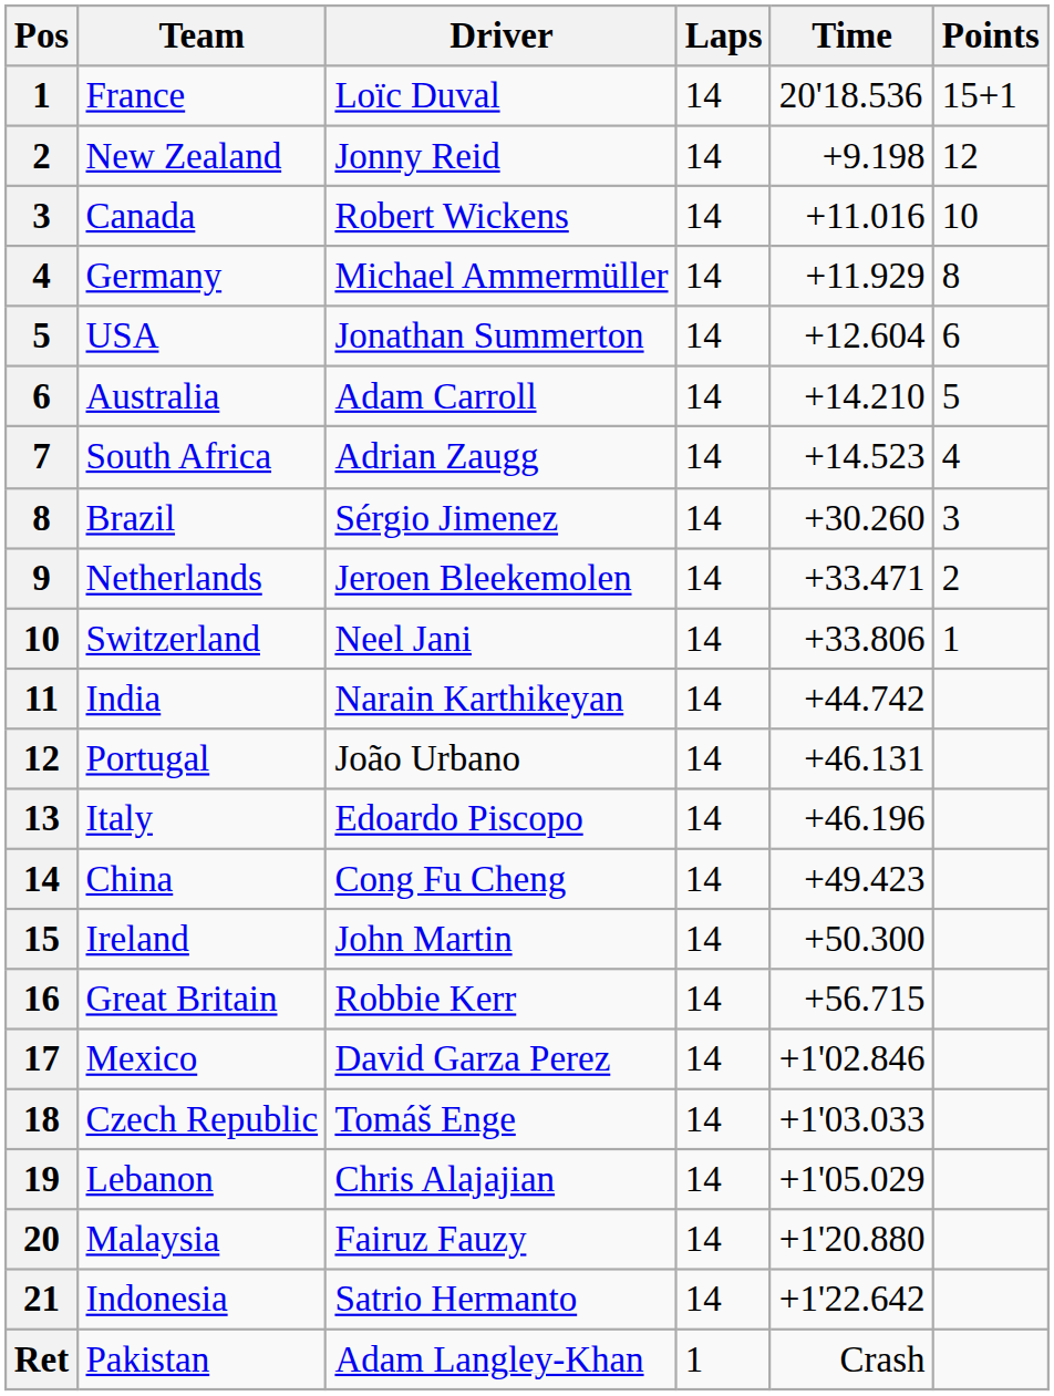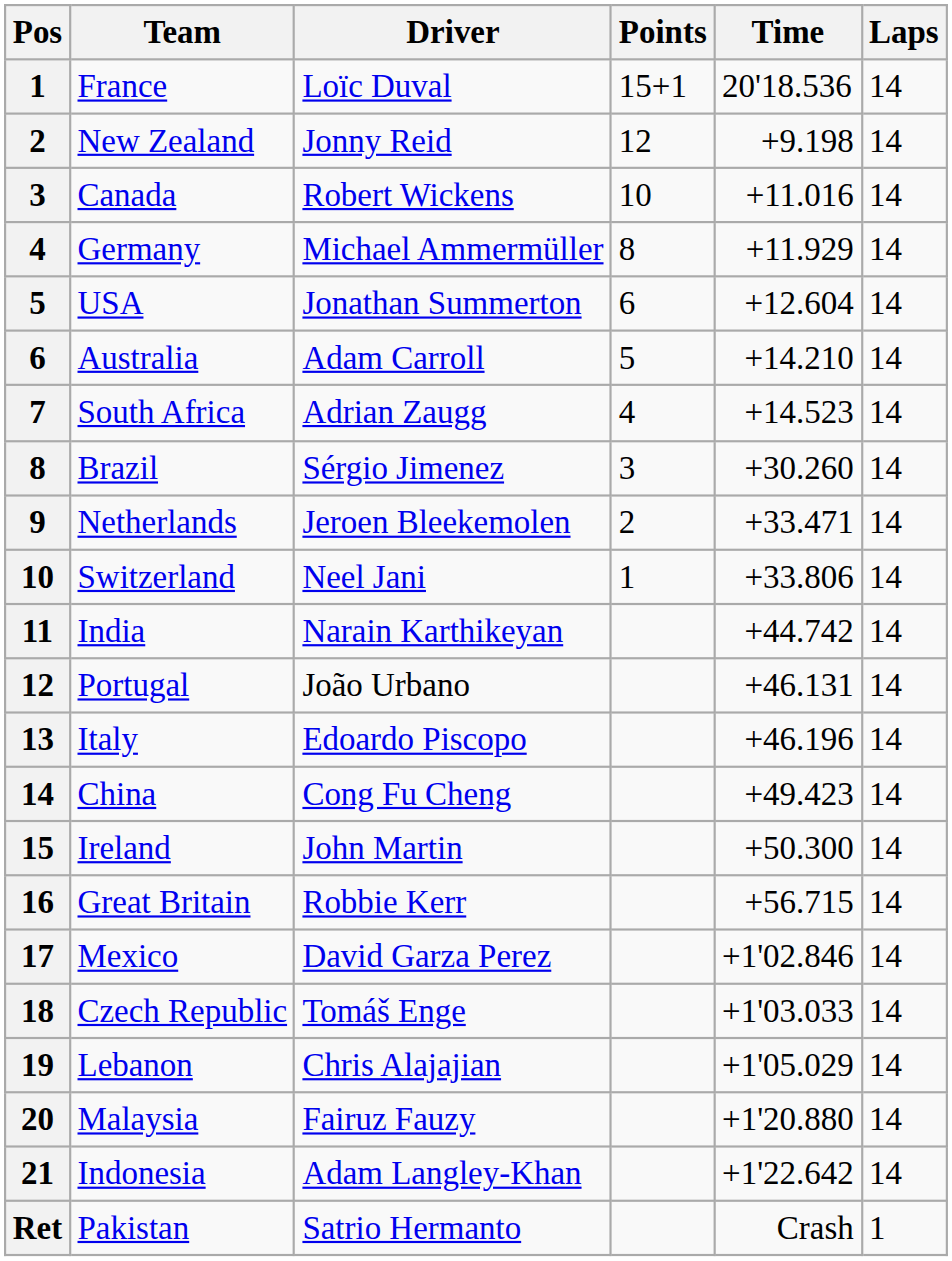 <table class="wikitable" style="font-size:95%">
 <tr>
 <th>Pos</th>
 <th>Team</th>
 <th>Driver</th>
+<th>Points</th>
+<th>Time</th>
 <th>Laps</th>
-<th>Time</th>
-<th>Points</th>
 </tr>
 <tr>
 <th>1</th>
 <td> <a href='#'>France</a></td>
 <td><a href='#'>Loïc Duval</a></td>
+<td>15+1</td>
+<td>20'18.536</td>
 <td>14</td>
-<td>20'18.536</td>
-<td>15+1</td>
 </tr>
 <tr>
 <th>2</th>
 <td> <a href='#'>New Zealand</a></td>
 <td><a href='#'>Jonny Reid</a></td>
+<td>12</td>
+<td align=right>+9.198</td>
 <td>14</td>
-<td align=right>+9.198</td>
-<td>12</td>
 </tr>
 <tr>
 <th>3</th>
 <td> <a href='#'>Canada</a></td>
 <td><a href='#'>Robert Wickens</a></td>
+<td>10</td>
+<td align=right>+11.016</td>
 <td>14</td>
-<td align=right>+11.016</td>
-<td>10</td>
 </tr>
 <tr>
 <th>4</th>
 <td> <a href='#'>Germany</a></td>
 <td><a href='#'>Michael Ammermüller</a></td>
+<td>8</td>
+<td align=right>+11.929</td>
 <td>14</td>
-<td align=right>+11.929</td>
-<td>8</td>
 </tr>
 <tr>
 <th>5</th>
 <td> <a href='#'>USA</a></td>
 <td><a href='#'>Jonathan Summerton</a></td>
+<td>6</td>
+<td align=right>+12.604</td>
 <td>14</td>
-<td align=right>+12.604</td>
-<td>6</td>
 </tr>
 <tr>
 <th>6</th>
 <td> <a href='#'>Australia</a></td>
 <td><a href='#'>Adam Carroll</a></td>
+<td>5</td>
+<td align=right>+14.210</td>
 <td>14</td>
-<td align=right>+14.210</td>
-<td>5</td>
 </tr>
 <tr>
 <th>7</th>
 <td> <a href='#'>South Africa</a></td>
 <td><a href='#'>Adrian Zaugg</a></td>
+<td>4</td>
+<td align=right>+14.523</td>
 <td>14</td>
-<td align=right>+14.523</td>
-<td>4</td>
 </tr>
 <tr>
 <th>8</th>
 <td> <a href='#'>Brazil</a></td>
 <td><a href='#'>Sérgio Jimenez</a></td>
+<td>3</td>
+<td align=right>+30.260</td>
 <td>14</td>
-<td align=right>+30.260</td>
-<td>3</td>
 </tr>
 <tr>
 <th>9</th>
 <td> <a href='#'>Netherlands</a></td>
 <td><a href='#'>Jeroen Bleekemolen</a></td>
+<td>2</td>
+<td align=right>+33.471</td>
 <td>14</td>
-<td align=right>+33.471</td>
-<td>2</td>
 </tr>
 <tr>
 <th>10</th>
 <td> <a href='#'>Switzerland</a></td>
 <td><a href='#'>Neel Jani</a></td>
+<td>1</td>
+<td align=right>+33.806</td>
 <td>14</td>
-<td align=right>+33.806</td>
-<td>1</td>
 </tr>
 <tr>
 <th>11</th>
 <td> <a href='#'>India</a></td>
 <td><a href='#'>Narain Karthikeyan</a></td>
+<td></td>
+<td align=right>+44.742</td>
 <td>14</td>
-<td align=right>+44.742</td>
-<td></td>
 </tr>
 <tr>
 <th>12</th>
 <td> <a href='#'>Portugal</a></td>
 <td>João Urbano</td>
+<td></td>
+<td align=right>+46.131</td>
 <td>14</td>
-<td align=right>+46.131</td>
-<td></td>
 </tr>
 <tr>
 <th>13</th>
 <td> <a href='#'>Italy</a></td>
 <td><a href='#'>Edoardo Piscopo</a></td>
+<td></td>
+<td align=right>+46.196</td>
 <td>14</td>
-<td align=right>+46.196</td>
-<td></td>
 </tr>
 <tr>
 <th>14</th>
 <td> <a href='#'>China</a></td>
 <td><a href='#'>Cong Fu Cheng</a></td>
+<td></td>
+<td align=right>+49.423</td>
 <td>14</td>
-<td align=right>+49.423</td>
-<td></td>
 </tr>
 <tr>
 <th>15</th>
 <td> <a href='#'>Ireland</a></td>
 <td><a href='#'>John Martin</a></td>
+<td></td>
+<td align=right>+50.300</td>
 <td>14</td>
-<td align=right>+50.300</td>
-<td></td>
 </tr>
 <tr>
 <th>16</th>
 <td> <a href='#'>Great Britain</a></td>
 <td><a href='#'>Robbie Kerr</a></td>
+<td></td>
+<td align=right>+56.715</td>
 <td>14</td>
-<td align=right>+56.715</td>
-<td></td>
 </tr>
 <tr>
 <th>17</th>
 <td> <a href='#'>Mexico</a></td>
 <td><a href='#'>David Garza Perez</a></td>
+<td></td>
+<td align=right>+1'02.846</td>
 <td>14</td>
-<td align=right>+1'02.846</td>
-<td></td>
 </tr>
 <tr>
 <th>18</th>
 <td> <a href='#'>Czech Republic</a></td>
 <td><a href='#'>Tomáš Enge</a></td>
+<td></td>
+<td align=right>+1'03.033</td>
 <td>14</td>
-<td align=right>+1'03.033</td>
-<td></td>
 </tr>
 <tr>
 <th>19</th>
 <td> <a href='#'>Lebanon</a></td>
 <td><a href='#'>Chris Alajajian</a></td>
+<td></td>
+<td align=right>+1'05.029</td>
 <td>14</td>
-<td align=right>+1'05.029</td>
-<td></td>
 </tr>
 <tr>
 <th>20</th>
 <td> <a href='#'>Malaysia</a></td>
 <td><a href='#'>Fairuz Fauzy</a></td>
+<td></td>
+<td align=right>+1'20.880</td>
 <td>14</td>
-<td align=right>+1'20.880</td>
-<td></td>
 </tr>
 <tr>
 <th>21</th>
 <td> <a href='#'>Indonesia</a></td>
-<td><a href='#'>Satrio Hermanto</a></td>
+<td><a href='#'>Adam Langley-Khan</a></td>
+<td></td>
+<td align=right>+1'22.642</td>
 <td>14</td>
-<td align=right>+1'22.642</td>
-<td></td>
 </tr>
 <tr>
 <th>Ret</th>
 <td> <a href='#'>Pakistan</a></td>
-<td><a href='#'>Adam Langley-Khan</a></td>
+<td><a href='#'>Satrio Hermanto</a></td>
+<td></td>
+<td align=right>Crash</td>
 <td>1</td>
-<td align=right>Crash</td>
-<td></td>
 </tr>
 </table>
